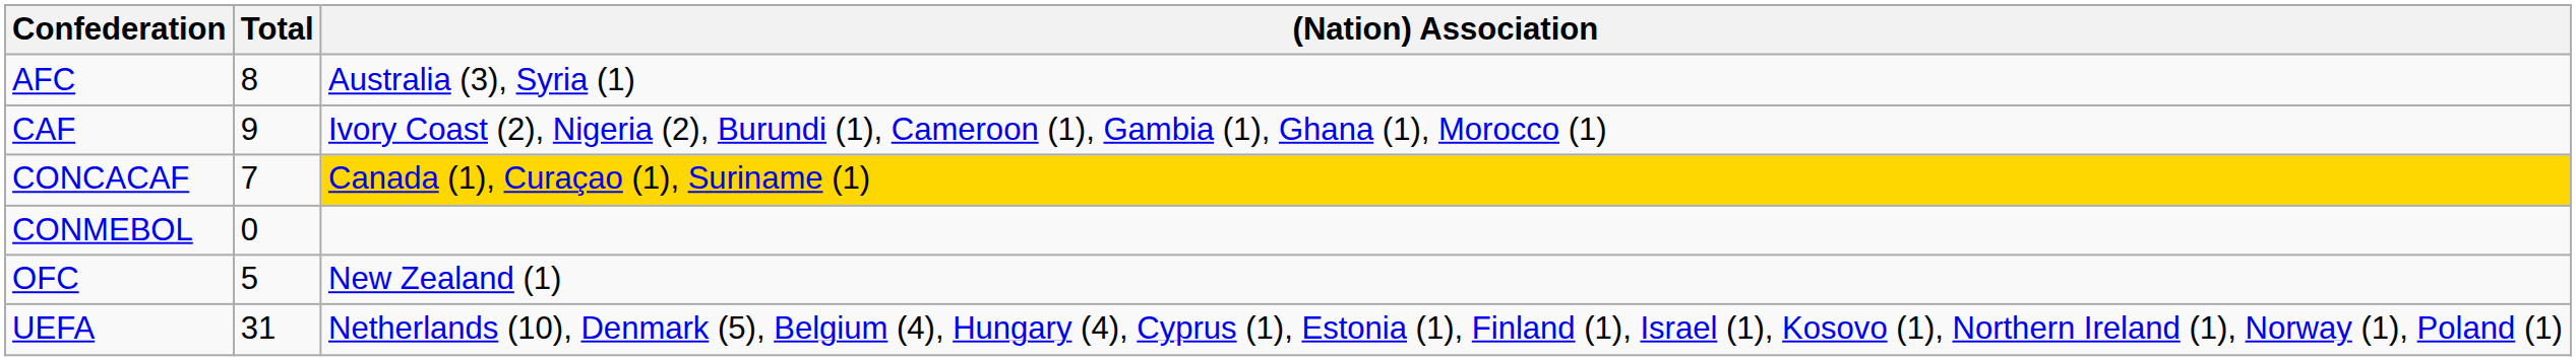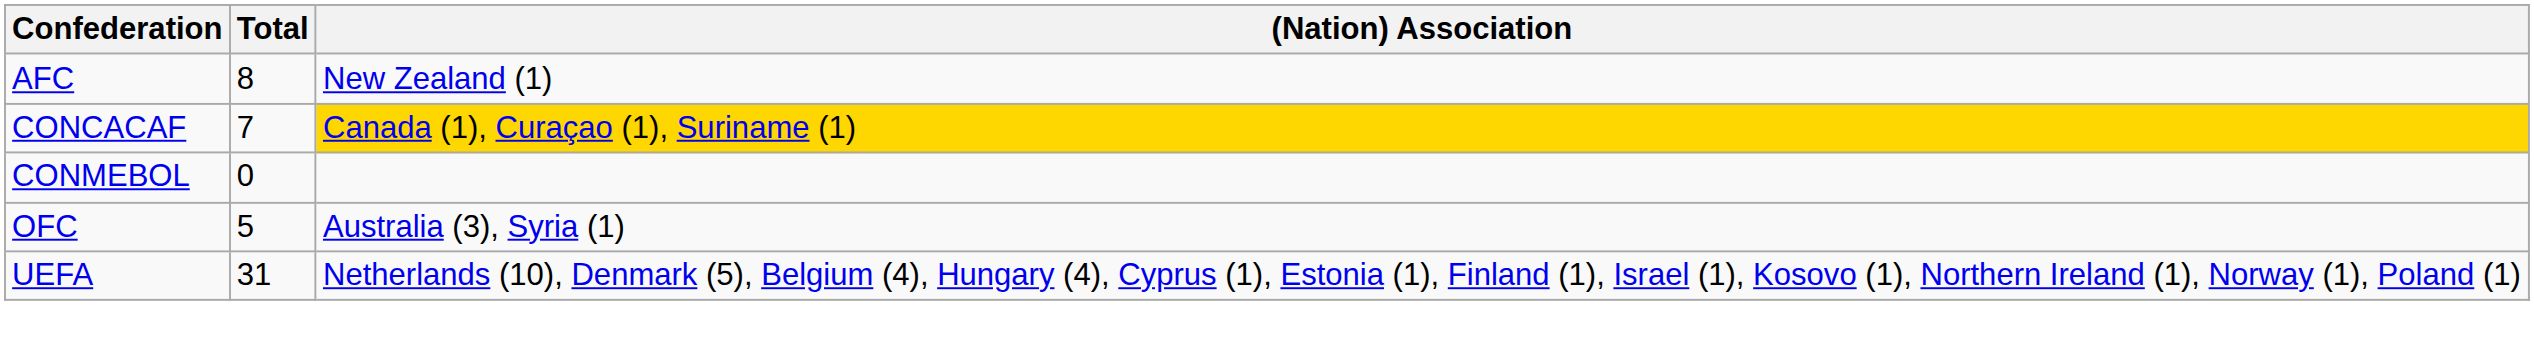 <table class="wikitable sortable" style="text-align:left">
 <tr>
 <th scope="row">Confederation</th>
 <th scope="col">Total</th>
 <th scope="col" class="unsortable">(Nation) Association</th>
 </tr>
 <tr>
 <td><a href='#'>AFC</a></td>
 <td>8</td>
-<td> <a href='#'>Australia</a> (3),  <a href='#'>Syria</a> (1)</td>
-</tr>
-<tr>
-<td><a href='#'>CAF</a></td>
-<td>9</td>
-<td> <a href='#'>Ivory Coast</a> (2),  <a href='#'>Nigeria</a> (2),  <a href='#'>Burundi</a> (1),  <a href='#'>Cameroon</a> (1),  <a href='#'>Gambia</a> (1),  <a href='#'>Ghana</a> (1),  <a href='#'>Morocco</a> (1)</td>
+<td> <a href='#'>New Zealand</a> (1)</td>
 </tr>
 <tr>
 <td><a href='#'>CONCACAF</a></td>
 <td>7</td>
 <td style="background: gold;"> <a href='#'>Canada</a> (1),  <a href='#'>Curaçao</a> (1),  <a href='#'>Suriname</a> (1)</td>
 </tr>
 <tr>
 <td><a href='#'>CONMEBOL</a></td>
 <td>0</td>
 <td> </td>
 </tr>
 <tr>
 <td><a href='#'>OFC</a></td>
 <td>5</td>
-<td> <a href='#'>New Zealand</a> (1)</td>
+<td> <a href='#'>Australia</a> (3),  <a href='#'>Syria</a> (1)</td>
 </tr>
 <tr>
 <td><a href='#'>UEFA</a></td>
 <td>31</td>
 <td> <a href='#'>Netherlands</a> (10),  <a href='#'>Denmark</a> (5),  <a href='#'>Belgium</a> (4),  <a href='#'>Hungary</a> (4),  <a href='#'>Cyprus</a> (1),  <a href='#'>Estonia</a> (1),  <a href='#'>Finland</a> (1),  <a href='#'>Israel</a> (1),  <a href='#'>Kosovo</a> (1),  <a href='#'>Northern Ireland</a> (1),  <a href='#'>Norway</a> (1),  <a href='#'>Poland</a> (1)</td>
 </tr>
 </table>
